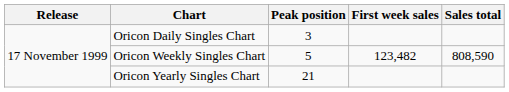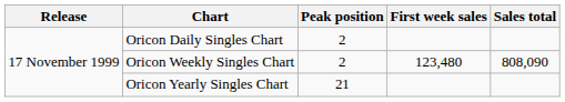 <table class="wikitable">
 <tr>
 <th>Release</th>
 <th>Chart</th>
 <th>Peak position</th>
 <th>First week sales</th>
 <th>Sales total</th>
 </tr>
 <tr>
 <td rowspan="3">17 November 1999</td>
 <td>Oricon Daily Singles Chart</td>
-<td align="center">3</td>
+<td align="center">2</td>
 <td></td>
 <td></td>
 </tr>
 <tr>
 <td>Oricon Weekly Singles Chart</td>
-<td align="center">5</td>
-<td align="center">123,482</td>
-<td align="center">808,590</td>
+<td align="center">2</td>
+<td align="center">123,480</td>
+<td align="center">808,090</td>
 </tr>
 <tr>
 <td>Oricon Yearly Singles Chart</td>
 <td align="center">21</td>
 <td></td>
 <td></td>
 </tr>
 </table>
